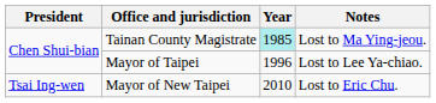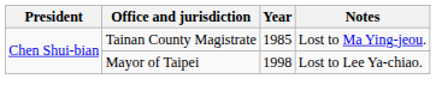 <table class=wikitable>
 <tr>
 <th>President</th>
 <th>Office and jurisdiction</th>
 <th>Year</th>
 <th>Notes</th>
 </tr>
 <tr>
 <td rowspan="2" nowrap><a href='#'>Chen Shui-bian</a></td>
 <td nowrap>Tainan County Magistrate</td>
-<td style="background: paleturquoise;">1985</td>
+<td>1985</td>
 <td>Lost to <a href='#'>Ma Ying-jeou</a>.</td>
 </tr>
 <tr>
 <td nowrap>Mayor of Taipei</td>
-<td>1996</td>
+<td>1998</td>
 <td>Lost to Lee Ya-chiao.</td>
 </tr>
-<tr>
-<td nowrap><a href='#'>Tsai Ing-wen</a></td>
-<td nowrap>Mayor of New Taipei</td>
-<td>2010</td>
-<td>Lost to <a href='#'>Eric Chu</a>.</td>
-</tr>
 </table>
